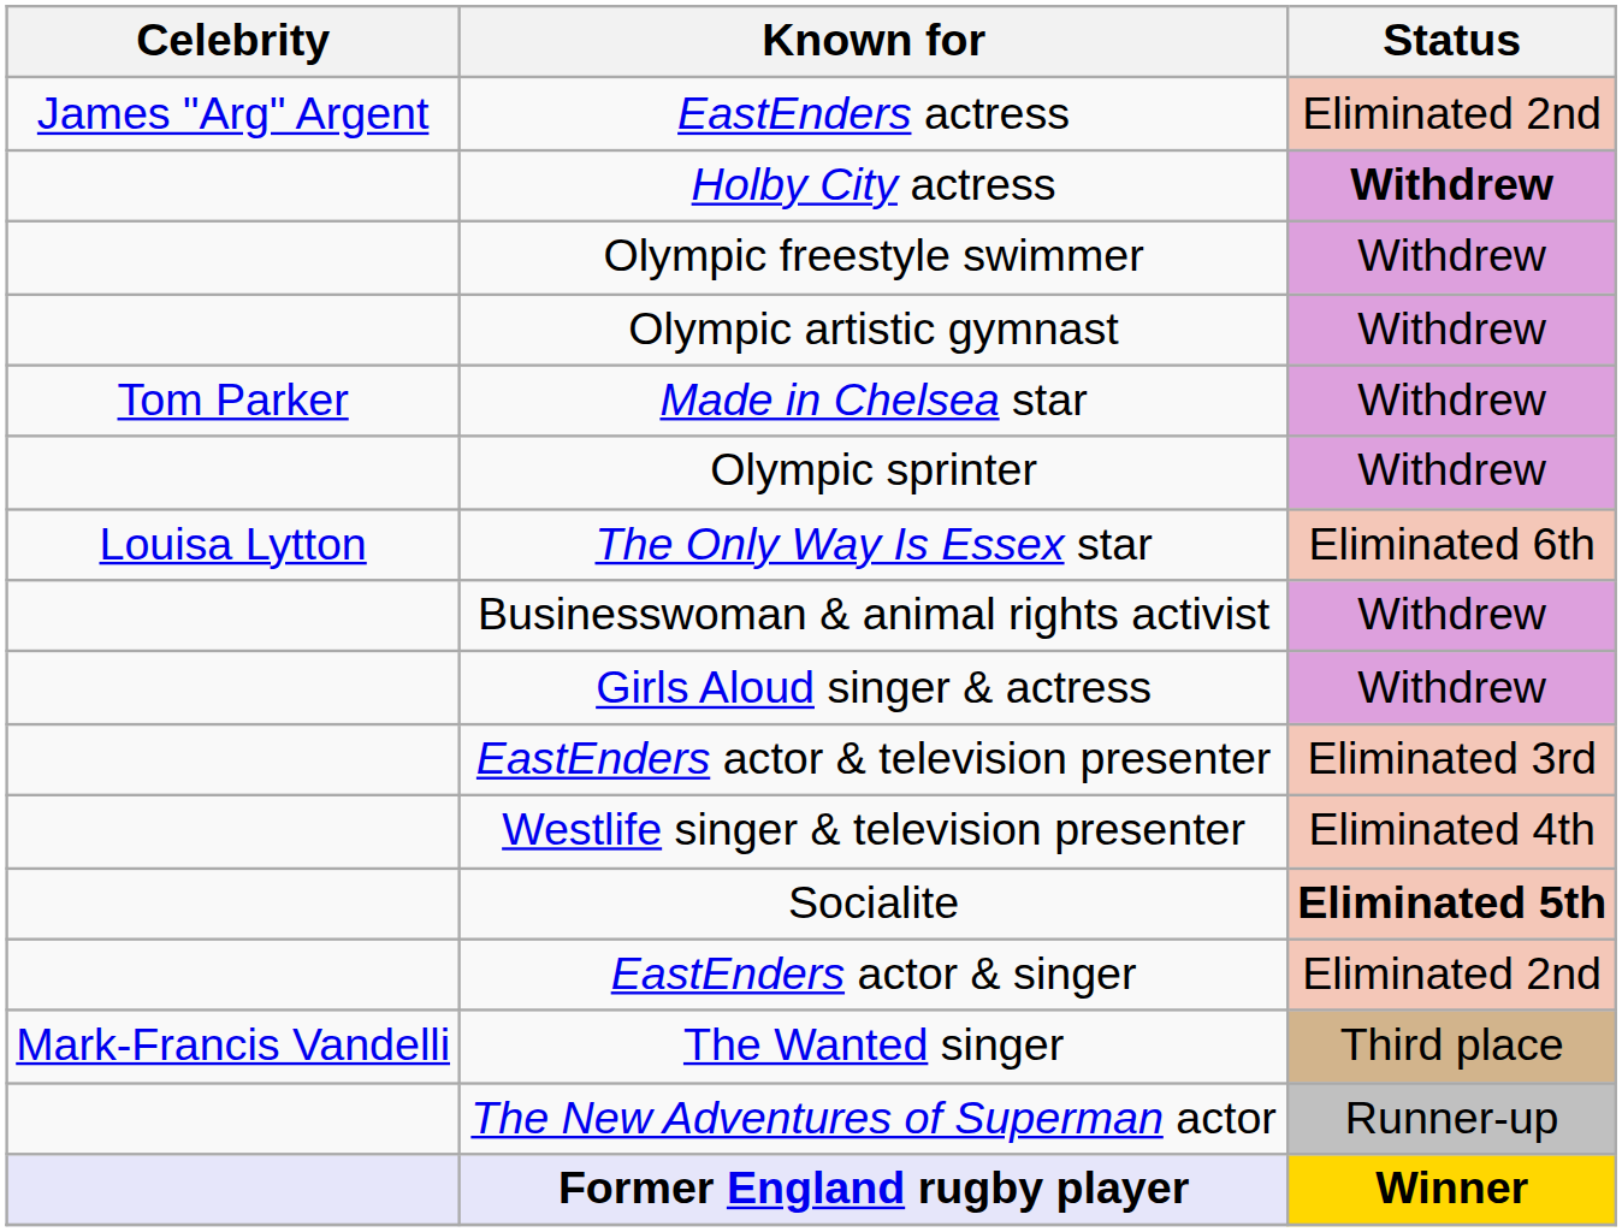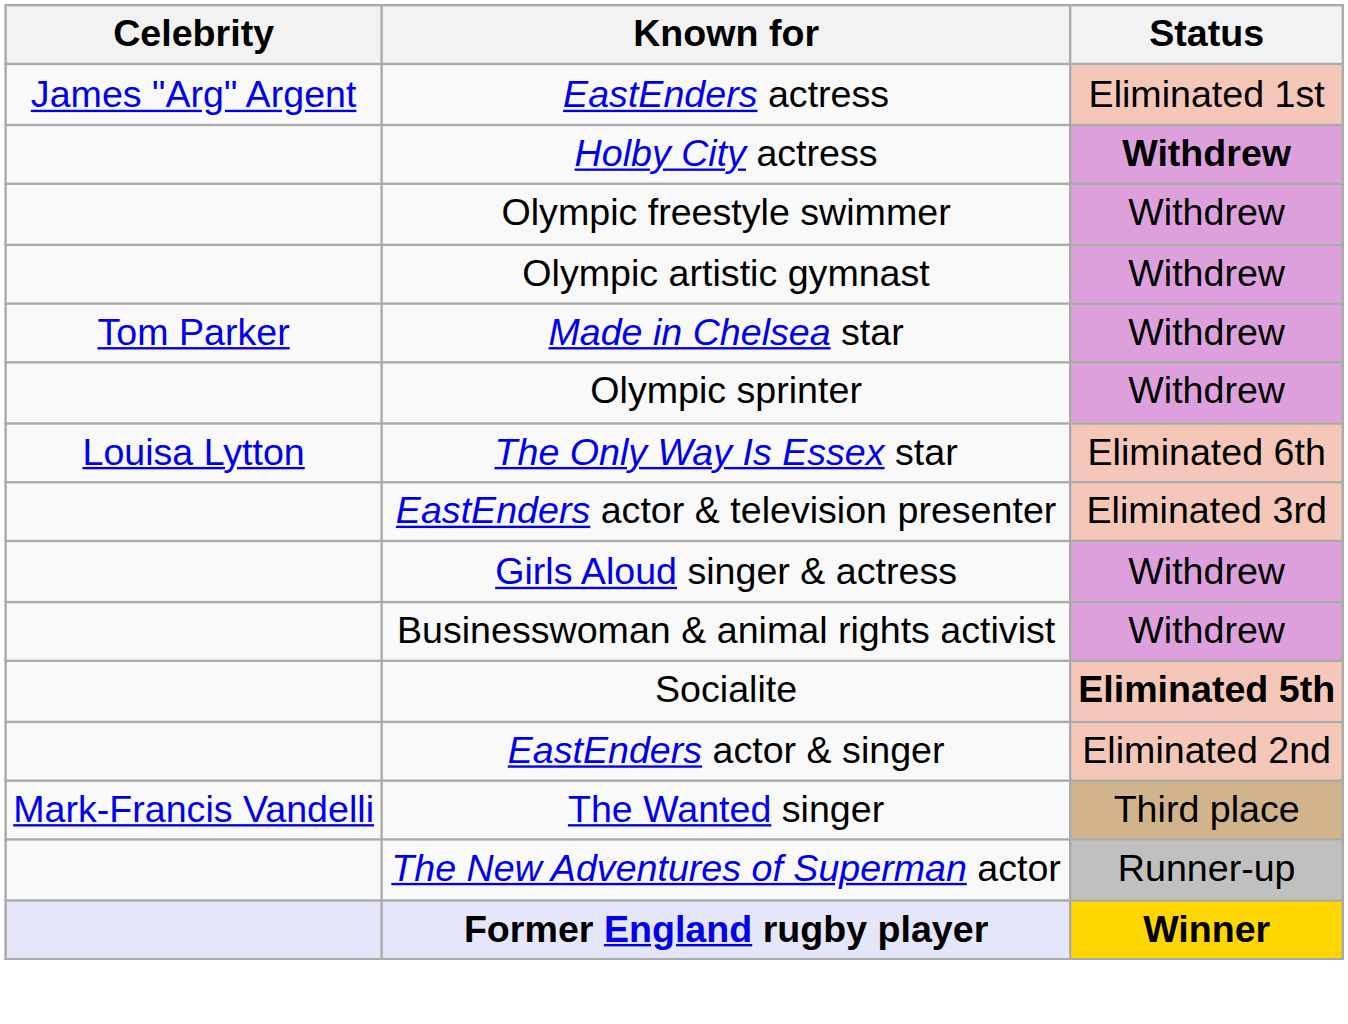 <table class="wikitable sortable" style="margin: auto; text-align: center;">
 <tr>
 <th>Celebrity</th>
 <th>Known for</th>
 <th>Status</th>
 </tr>
 <tr>
 <td><a href='#'>James "Arg" Argent</a></td>
 <td><em><a href='#'>EastEnders</a></em> actress</td>
-<td style="background:#f4c7b8;">Eliminated 2nd</td>
+<td style="background:#f4c7b8;">Eliminated 1st</td>
 </tr>
 <tr>
 <td></td>
 <td><em><a href='#'>Holby City</a></em> actress</td>
 <td style="background:plum;"><strong>Withdrew</strong></td>
 </tr>
 <tr>
 <td></td>
 <td>Olympic freestyle swimmer</td>
 <td style="background:plum;">Withdrew</td>
 </tr>
 <tr>
 <td></td>
 <td>Olympic artistic gymnast</td>
 <td style="background:plum;">Withdrew</td>
 </tr>
 <tr>
 <td><a href='#'>Tom Parker</a></td>
 <td><em><a href='#'>Made in Chelsea</a></em> star</td>
 <td style="background:plum;">Withdrew</td>
 </tr>
 <tr>
 <td></td>
 <td>Olympic sprinter</td>
 <td style="background:plum;">Withdrew</td>
 </tr>
 <tr>
 <td><a href='#'>Louisa Lytton</a></td>
 <td><em><a href='#'>The Only Way Is Essex</a></em> star</td>
 <td style="background:#f4c7b8;">Eliminated 6th</td>
 </tr>
 <tr>
 <td></td>
-<td>Businesswoman & animal rights activist</td>
-<td style="background:plum">Withdrew</td>
+<td><em><a href='#'>EastEnders</a></em> actor & television presenter</td>
+<td style="background:#f4c7b8;">Eliminated 3rd</td>
 </tr>
 <tr>
 <td></td>
 <td><a href='#'>Girls Aloud</a> singer & actress</td>
 <td style="background:plum">Withdrew</td>
 </tr>
 <tr>
 <td></td>
-<td><em><a href='#'>EastEnders</a></em> actor & television presenter</td>
-<td style="background:#f4c7b8;">Eliminated 3rd</td>
-</tr>
-<tr>
-<td></td>
-<td><a href='#'>Westlife</a> singer & television presenter</td>
-<td style="background:#f4c7b8;">Eliminated 4th</td>
+<td>Businesswoman & animal rights activist</td>
+<td style="background:plum">Withdrew</td>
 </tr>
 <tr>
 <td></td>
 <td>Socialite</td>
 <td style="background:#f4c7b8;"><strong>Eliminated 5th</strong></td>
 </tr>
 <tr>
 <td></td>
 <td><em><a href='#'>EastEnders</a></em> actor & singer</td>
 <td style="background:#f4c7b8;">Eliminated 2nd</td>
 </tr>
 <tr>
 <td><a href='#'>Mark-Francis Vandelli</a></td>
 <td><a href='#'>The Wanted</a> singer</td>
 <td style=background:tan;>Third place</td>
 </tr>
 <tr>
 <td></td>
 <td><em><a href='#'>The New Adventures of Superman</a></em> actor</td>
 <td style=background:silver>Runner-up</td>
 </tr>
 <tr>
 <td style=background:lavender><strong></strong></td>
 <td style=background:lavender><strong>Former <a href='#'>England</a> rugby player</strong></td>
 <td style=background:gold><strong>Winner</strong></td>
 </tr>
 <tr>
 </tr>
 </table>
